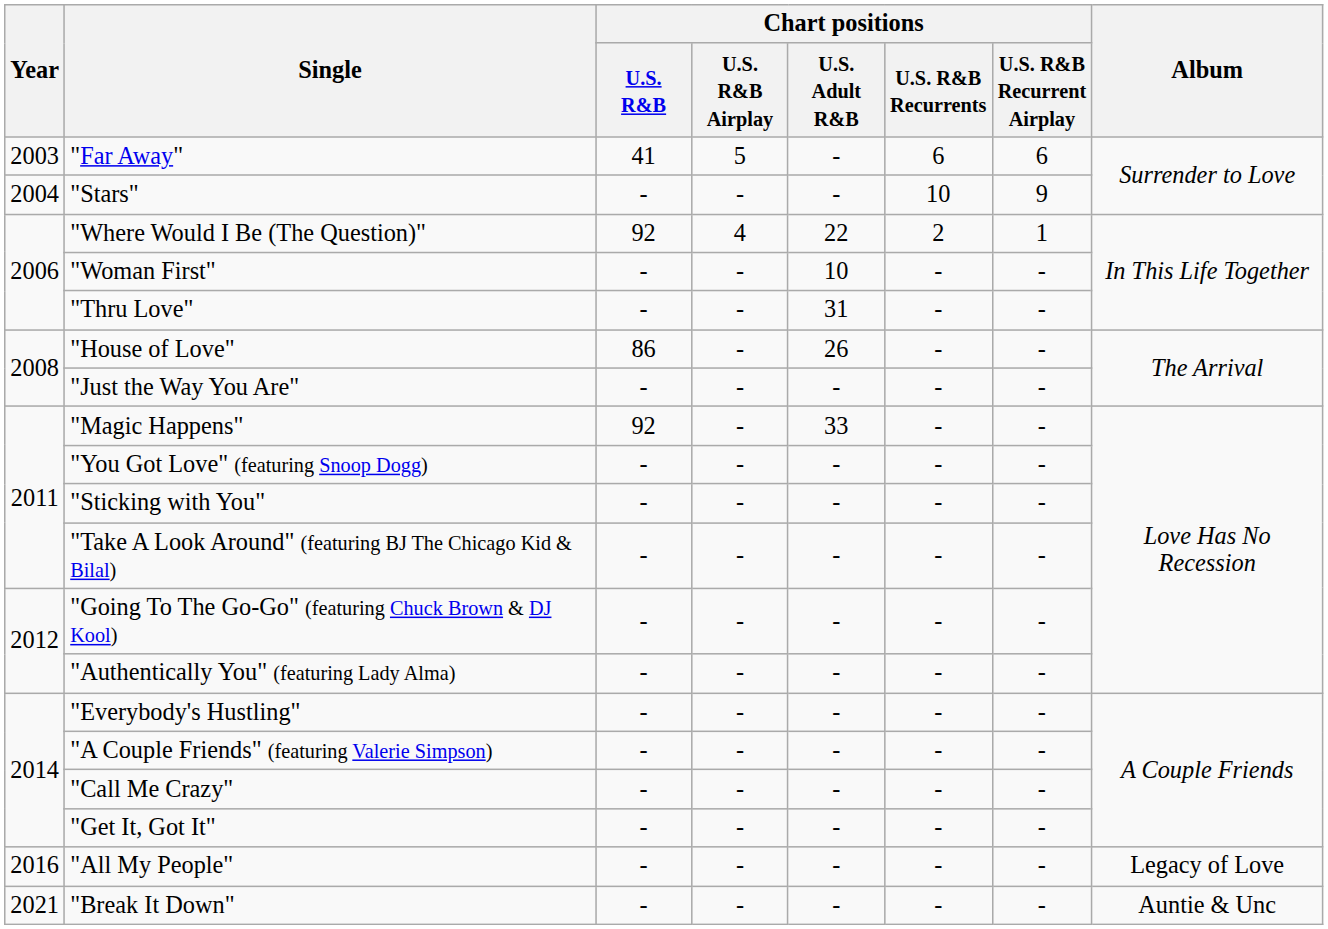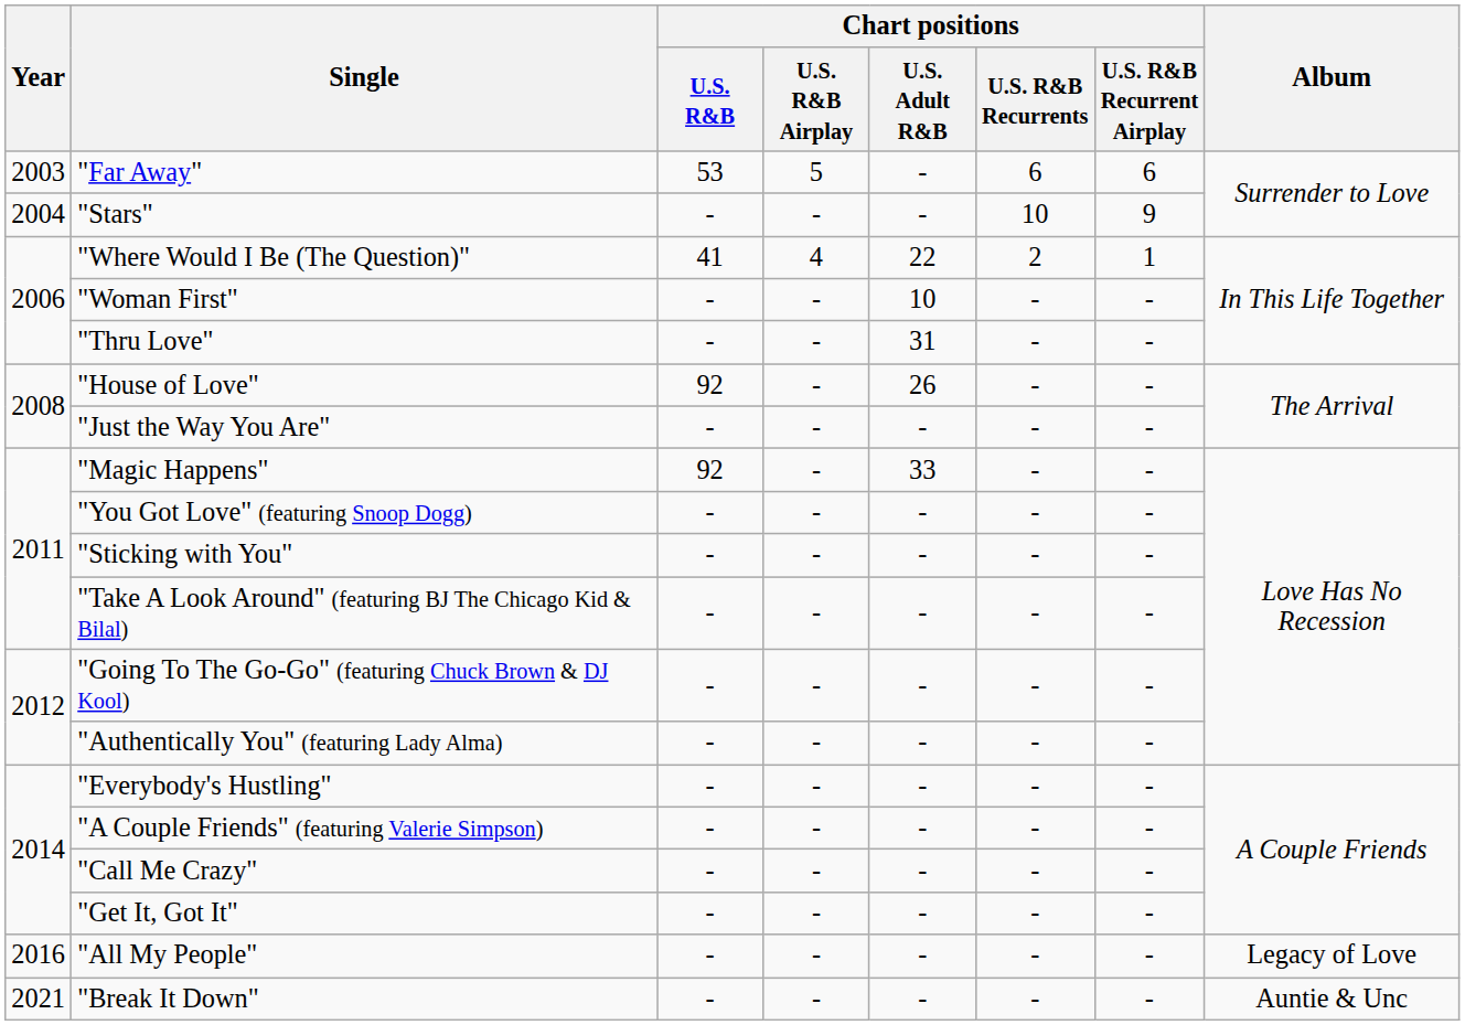 <table class="wikitable">
 <tr>
 <th align="center" rowspan="2">Year</th>
 <th align="center" rowspan="2">Single</th>
 <th align="center" colspan="5">Chart positions</th>
 <th align="center" rowspan="2">Album</th>
 </tr>
 <tr>
 <th width="56"><small><a href='#'>U.S. R&B</a></small></th>
 <th width="56"><small>U.S. R&B Airplay</small></th>
 <th width="56"><small>U.S. Adult R&B</small></th>
 <th width="56"><small>U.S. R&B Recurrents</small></th>
 <th width="56"><small>U.S. R&B Recurrent Airplay</small></th>
 </tr>
 <tr>
 <td align="center">2003</td>
 <td align="left">"<a href='#'>Far Away</a>"</td>
-<td align="center">41</td>
+<td align="center">53</td>
 <td align="center">5</td>
 <td align="center">-</td>
 <td align="center">6</td>
 <td align="center">6</td>
 <td align="center" rowspan="2"><em>Surrender to Love</em></td>
 </tr>
 <tr>
 <td align="center">2004</td>
 <td align="left">"Stars"</td>
 <td align="center">-</td>
 <td align="center">-</td>
 <td align="center">-</td>
 <td align="center">10</td>
 <td align="center">9</td>
 </tr>
 <tr>
 <td align="center" rowspan="3">2006</td>
 <td align="left">"Where Would I Be (The Question)"</td>
-<td align="center">92</td>
+<td align="center">41</td>
 <td align="center">4</td>
 <td align="center">22</td>
 <td align="center">2</td>
 <td align="center">1</td>
 <td align="center" rowspan="3"><em>In This Life Together</em></td>
 </tr>
 <tr>
 <td align="left">"Woman First"</td>
 <td align="center">-</td>
 <td align="center">-</td>
 <td align="center">10</td>
 <td align="center">-</td>
 <td align="center">-</td>
 </tr>
 <tr>
 <td align="left">"Thru Love"</td>
 <td align="center">-</td>
 <td align="center">-</td>
 <td align="center">31</td>
 <td align="center">-</td>
 <td align="center">-</td>
 </tr>
 <tr>
 <td align="center" rowspan="2">2008</td>
 <td align="left">"House of Love"</td>
-<td align="center">86</td>
+<td align="center">92</td>
 <td align="center">-</td>
 <td align="center">26</td>
 <td align="center">-</td>
 <td align="center">-</td>
 <td align="center" rowspan="2"><em>The Arrival</em></td>
 </tr>
 <tr>
 <td align="left">"Just the Way You Are"</td>
 <td align="center">-</td>
 <td align="center">-</td>
 <td align="center">-</td>
 <td align="center">-</td>
 <td align="center">-</td>
 </tr>
 <tr>
 <td align="center" rowspan="4">2011</td>
 <td align="left">"Magic Happens"</td>
 <td align="center">92</td>
 <td align="center">-</td>
 <td align="center">33</td>
 <td align="center">-</td>
 <td align="center">-</td>
 <td align="center" rowspan="6"><em>Love Has No Recession</em></td>
 </tr>
 <tr>
 <td align="left">"You Got Love" <small>(featuring <a href='#'>Snoop Dogg</a>)</small></td>
 <td align="center">-</td>
 <td align="center">-</td>
 <td align="center">-</td>
 <td align="center">-</td>
 <td align="center">-</td>
 </tr>
 <tr>
 <td align="left">"Sticking with You"</td>
 <td align="center">-</td>
 <td align="center">-</td>
 <td align="center">-</td>
 <td align="center">-</td>
 <td align="center">-</td>
 </tr>
 <tr>
 <td align="left">"Take A Look Around" <small>(featuring BJ The Chicago Kid & <a href='#'>Bilal</a>)</small></td>
 <td align="center">-</td>
 <td align="center">-</td>
 <td align="center">-</td>
 <td align="center">-</td>
 <td align="center">-</td>
 </tr>
 <tr>
 <td align="center" rowspan="2">2012</td>
 <td align="left">"Going To The Go-Go" <small>(featuring <a href='#'>Chuck Brown</a> & <a href='#'>DJ Kool</a>)</small></td>
 <td align="center">-</td>
 <td align="center">-</td>
 <td align="center">-</td>
 <td align="center">-</td>
 <td align="center">-</td>
 </tr>
 <tr>
 <td align="left">"Authentically You" <small>(featuring Lady Alma)</small></td>
 <td align="center">-</td>
 <td align="center">-</td>
 <td align="center">-</td>
 <td align="center">-</td>
 <td align="center">-</td>
 </tr>
 <tr>
 <td align="center" rowspan="4">2014</td>
 <td align="left">"Everybody's Hustling"</td>
 <td align="center">-</td>
 <td align="center">-</td>
 <td align="center">-</td>
 <td align="center">-</td>
 <td align="center">-</td>
 <td align="center" rowspan="4"><em>A Couple Friends</em></td>
 </tr>
 <tr>
 <td align="left">"A Couple Friends" <small>(featuring <a href='#'>Valerie Simpson</a>)</small></td>
 <td align="center">-</td>
 <td align="center">-</td>
 <td align="center">-</td>
 <td align="center">-</td>
 <td align="center">-</td>
 </tr>
 <tr>
 <td align="left">"Call Me Crazy"</td>
 <td align="center">-</td>
 <td align="center">-</td>
 <td align="center">-</td>
 <td align="center">-</td>
 <td align="center">-</td>
 </tr>
 <tr>
 <td align="left">"Get It, Got It"</td>
 <td align="center">-</td>
 <td align="center">-</td>
 <td align="center">-</td>
 <td align="center">-</td>
 <td align="center">-</td>
 </tr>
 <tr>
 <td align="center">2016</td>
 <td align="left">"All My People"</td>
 <td align="center">-</td>
 <td align="center">-</td>
 <td align="center">-</td>
 <td align="center">-</td>
 <td align="center">-</td>
 <td align="center">Legacy of Love</td>
 </tr>
 <tr>
 <td align="center">2021</td>
 <td align="left">"Break It Down"</td>
 <td align="center">-</td>
 <td align="center">-</td>
 <td align="center">-</td>
 <td align="center">-</td>
 <td align="center">-</td>
 <td align="center">Auntie & Unc</td>
 </tr>
 </table>
